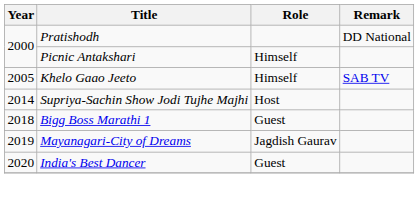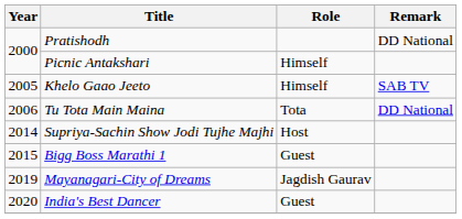 <table class="wikitable sortable">
 <tr>
 <th>Year</th>
 <th>Title</th>
 <th class="unsortable">Role</th>
 <th class="unsortable">Remark</th>
 </tr>
 <tr>
 <td rowspan="2">2000</td>
 <td><em>Pratishodh</em></td>
 <td></td>
 <td>DD National</td>
 </tr>
 <tr>
 <td><em>Picnic Antakshari</em></td>
 <td>Himself</td>
 <td></td>
 </tr>
 <tr>
 <td>2005</td>
 <td><em>Khelo Gaao Jeeto</em></td>
 <td>Himself</td>
 <td><a href='#'>SAB TV</a></td>
 </tr>
 <tr>
+<td>2006</td>
+<td><em>Tu Tota Main Maina</em></td>
+<td>Tota</td>
+<td><a href='#'>DD National</a></td>
+</tr>
+<tr>
 <td>2014</td>
 <td><em>Supriya-Sachin Show Jodi Tujhe Majhi</em></td>
 <td>Host</td>
 <td></td>
 </tr>
 <tr>
-<td>2018</td>
+<td>2015</td>
 <td><em><a href='#'>Bigg Boss Marathi 1</a></em></td>
 <td>Guest</td>
 <td></td>
 </tr>
 <tr>
 <td>2019</td>
 <td><em><a href='#'>Mayanagari-City of Dreams</a> </em></td>
 <td>Jagdish Gaurav</td>
 <td></td>
 </tr>
 <tr>
 <td>2020</td>
 <td><em><a href='#'>India's Best Dancer</a></em></td>
 <td>Guest</td>
 <td></td>
 </tr>
 <tr>
 </tr>
 </table>
